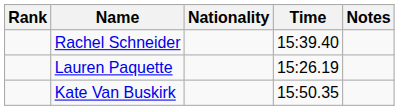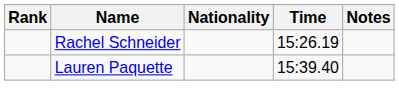 <table class="wikitable sortable" style="text-align:center;font-size:95%">
 <tr>
 <th>Rank</th>
 <th>Name</th>
 <th>Nationality</th>
 <th>Time</th>
 <th>Notes</th>
 </tr>
 <tr>
 <td></td>
 <td align=left><a href='#'>Rachel Schneider</a></td>
 <td align=left></td>
-<td>15:39.40</td>
+<td>15:26.19</td>
 <td></td>
 </tr>
 <tr>
 <td></td>
 <td align=left><a href='#'>Lauren Paquette</a></td>
 <td align=left></td>
-<td>15:26.19</td>
-<td></td>
-</tr>
-<tr>
-<td></td>
-<td align=left><a href='#'>Kate Van Buskirk</a></td>
-<td align=left></td>
-<td>15:50.35</td>
+<td>15:39.40</td>
 <td></td>
 </tr>
 </table>
